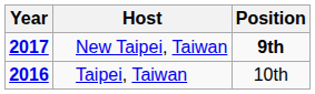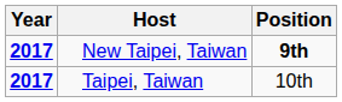 <table class="wikitable" style="text-align: center;">
 <tr>
 <th>Year</th>
 <th>Host</th>
 <th>Position</th>
 </tr>
 <tr>
 <td><strong><a href='#'>2017</a></strong></td>
 <td style="text-align: left; padding-left: 20px;"> <a href='#'>New Taipei</a>, <a href='#'>Taiwan</a></td>
 <td><strong>9th</strong></td>
 </tr>
 <tr>
-<td><strong><a href='#'>2016</a></strong></td>
+<td><strong><a href='#'>2017</a></strong></td>
 <td style="text-align: left; padding-left: 20px;"> <a href='#'>Taipei</a>, <a href='#'>Taiwan</a></td>
 <td>10th</td>
 </tr>
 </table>
